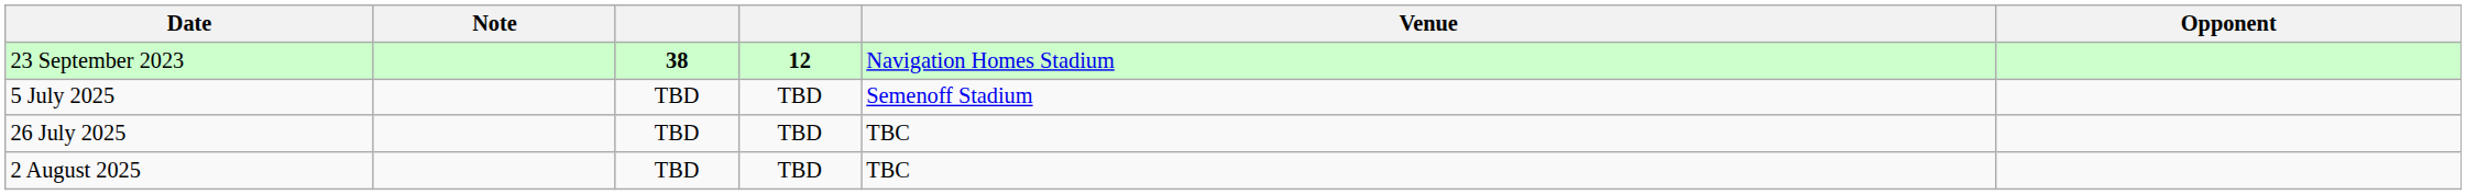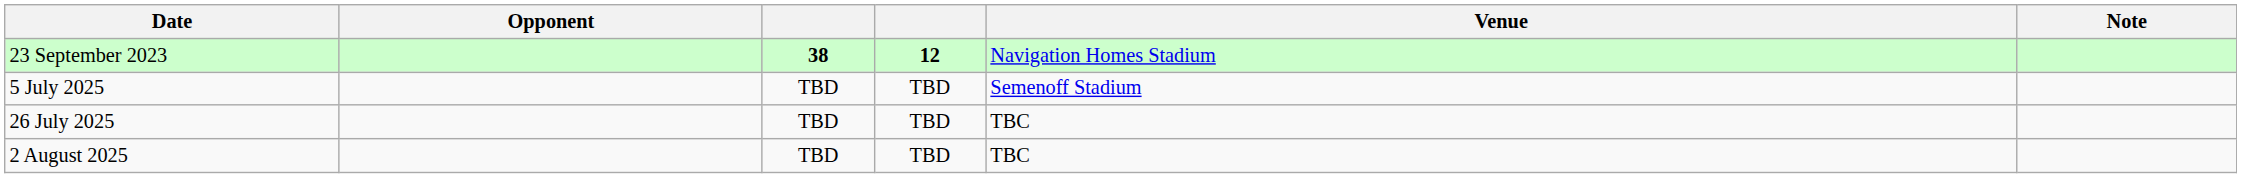 <table class="wikitable sortable" style="width:100%; font-size:90%">
 <tr>
 <th style="width:15%">Date</th>
-<th>Note</th>
+<th>Opponent</th>
 <th style="width:5%"></th>
 <th style="width:5%"></th>
 <th>Venue</th>
-<th>Opponent</th>
+<th>Note</th>
 </tr>
 <tr bgcolor="#ccffcc">
 <td>23 September 2023</td>
 <td></td>
 <td align="center"><strong>38</strong></td>
 <td align="center"><strong>12</strong></td>
 <td><a href='#'>Navigation Homes Stadium</a></td>
 <td></td>
 </tr>
 <tr bgcolor="">
 <td>5 July 2025</td>
 <td></td>
 <td align="center">TBD</td>
 <td align="center">TBD</td>
 <td><a href='#'>Semenoff Stadium</a></td>
 <td></td>
 </tr>
 <tr bgcolor="">
 <td>26 July 2025</td>
 <td></td>
 <td align="center">TBD</td>
 <td align="center">TBD</td>
 <td>TBC</td>
 <td></td>
 </tr>
 <tr bgcolor="">
 <td>2 August 2025</td>
 <td></td>
 <td align="center">TBD</td>
 <td align="center">TBD</td>
 <td>TBC</td>
 <td></td>
 </tr>
 </table>
